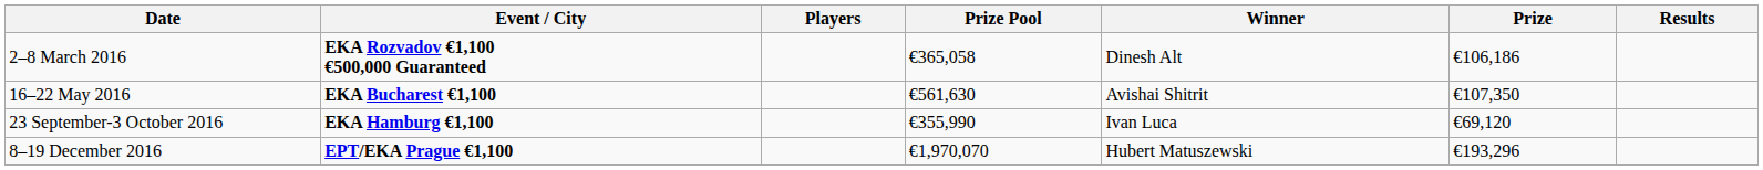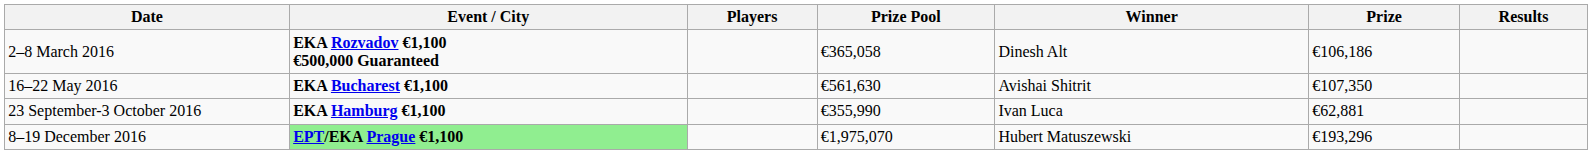 <table class="wikitable" width="100%">
 <tr>
 <th width="18%">Date</th>
 <th !width="16%">Event / City</th>
 <th !width="11%">Players</th>
 <th !width="12%">Prize Pool</th>
 <th !width="18%">Winner</th>
 <th !width="12%">Prize</th>
 <th !width="11%">Results</th>
 </tr>
 <tr>
 <td>2–8 March 2016</td>
 <td> <strong>EKA <a href='#'>Rozvadov</a> €1,100<br>€500,000 Guaranteed</strong></td>
 <td></td>
 <td>€365,058</td>
 <td> Dinesh Alt</td>
 <td>€106,186</td>
 <td></td>
 </tr>
 <tr>
 <td>16–22 May 2016</td>
 <td> <strong>EKA <a href='#'>Bucharest</a> €1,100</strong></td>
 <td></td>
 <td>€561,630</td>
 <td> Avishai Shitrit</td>
 <td>€107,350</td>
 <td></td>
 </tr>
 <tr>
 <td>23 September-3 October 2016</td>
 <td> <strong>EKA <a href='#'>Hamburg</a> €1,100</strong></td>
 <td></td>
 <td>€355,990</td>
 <td> Ivan Luca</td>
-<td>€69,120</td>
+<td>€62,881</td>
 <td></td>
 </tr>
 <tr>
 <td>8–19 December 2016</td>
-<td> <strong><a href='#'>EPT</a>/EKA <a href='#'>Prague</a> €1,100</strong></td>
+<td style="background: lightgreen;"> <strong><a href='#'>EPT</a>/EKA <a href='#'>Prague</a> €1,100</strong></td>
 <td></td>
-<td>€1,970,070</td>
+<td>€1,975,070</td>
 <td> Hubert Matuszewski</td>
 <td>€193,296</td>
 <td></td>
 </tr>
 </table>
